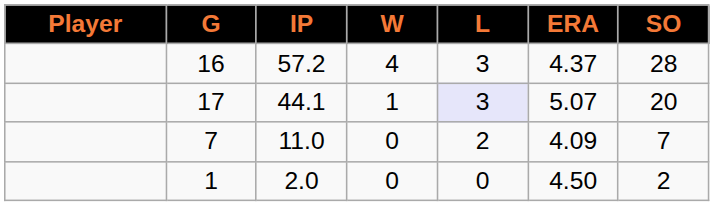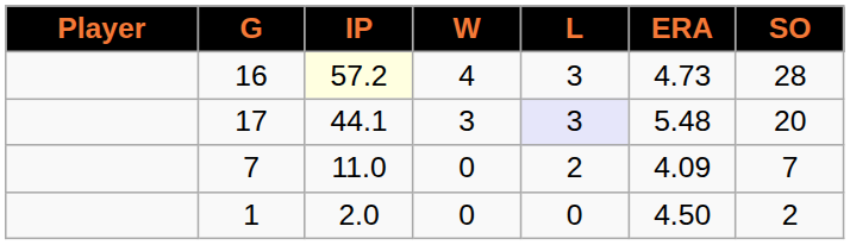 <table class="wikitable sortable">
 <tr>
 <th style="background:black;color:#f47937;" width="16%">Player</th>
 <th style="background:black;color:#f47937;" width="9%">G</th>
 <th style="background:black;color:#f47937;" width="9%">IP</th>
 <th style="background:black;color:#f47937;" width="9%">W</th>
 <th style="background:black;color:#f47937;" width="9%">L</th>
 <th style="background:black;color:#f47937;" width="9%">ERA</th>
 <th style="background:black;color:#f47937;" width="9%">SO</th>
 </tr>
 <tr align="center">
 <td></td>
 <td>16</td>
-<td>57.2</td>
+<td style="background: lightyellow;">57.2</td>
 <td>4</td>
 <td>3</td>
-<td>4.37</td>
+<td>4.73</td>
 <td>28</td>
 </tr>
 <tr align="center">
 <td></td>
 <td>17</td>
 <td>44.1</td>
-<td>1</td>
+<td>3</td>
 <td style="background: lavender;">3</td>
-<td>5.07</td>
+<td>5.48</td>
 <td>20</td>
 </tr>
 <tr align="center">
 <td></td>
 <td>7</td>
 <td>11.0</td>
 <td>0</td>
 <td>2</td>
 <td>4.09</td>
 <td>7</td>
 </tr>
 <tr align="center">
 <td></td>
 <td>1</td>
 <td>2.0</td>
 <td>0</td>
 <td>0</td>
 <td>4.50</td>
 <td>2</td>
 </tr>
 </table>
